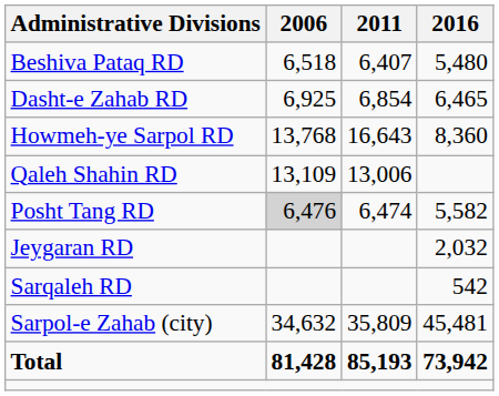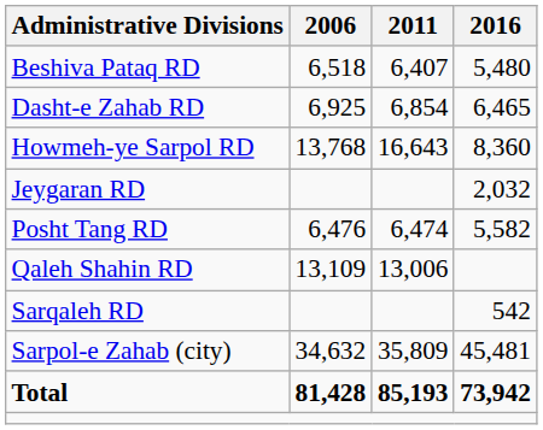 <table class="wikitable">
 <tr>
 <th>Administrative Divisions</th>
 <th>2006</th>
 <th>2011</th>
 <th>2016</th>
 </tr>
 <tr>
 <td><a href='#'>Beshiva Pataq RD</a></td>
 <td style="text-align: right;">6,518</td>
 <td style="text-align: right;">6,407</td>
 <td style="text-align: right;">5,480</td>
 </tr>
 <tr>
 <td><a href='#'>Dasht-e Zahab RD</a></td>
 <td style="text-align: right;">6,925</td>
 <td style="text-align: right;">6,854</td>
 <td style="text-align: right;">6,465</td>
 </tr>
 <tr>
 <td><a href='#'>Howmeh-ye Sarpol RD</a></td>
 <td style="text-align: right;">13,768</td>
 <td style="text-align: right;">16,643</td>
 <td style="text-align: right;">8,360</td>
 </tr>
 <tr>
+<td><a href='#'>Jeygaran RD</a></td>
+<td style="text-align: right;"></td>
+<td style="text-align: right;"></td>
+<td style="text-align: right;">2,032</td>
+</tr>
+<tr>
+<td><a href='#'>Posht Tang RD</a></td>
+<td style="text-align: right;">6,476</td>
+<td style="text-align: right;">6,474</td>
+<td style="text-align: right;">5,582</td>
+</tr>
+<tr>
 <td><a href='#'>Qaleh Shahin RD</a></td>
 <td style="text-align: right;">13,109</td>
 <td style="text-align: right;">13,006</td>
 <td style="text-align: right;"></td>
-</tr>
-<tr>
-<td><a href='#'>Posht Tang RD</a></td>
-<td style="background: lightgrey; text-align: right;">6,476</td>
-<td style="text-align: right;">6,474</td>
-<td style="text-align: right;">5,582</td>
-</tr>
-<tr>
-<td><a href='#'>Jeygaran RD</a></td>
-<td style="text-align: right;"></td>
-<td style="text-align: right;"></td>
-<td style="text-align: right;">2,032</td>
 </tr>
 <tr>
 <td><a href='#'>Sarqaleh RD</a></td>
 <td style="text-align: right;"></td>
 <td style="text-align: right;"></td>
 <td style="text-align: right;">542</td>
 </tr>
 <tr>
 <td><a href='#'>Sarpol-e Zahab</a> (city)</td>
 <td style="text-align: right;">34,632</td>
 <td style="text-align: right;">35,809</td>
 <td style="text-align: right;">45,481</td>
 </tr>
 <tr>
 <td><strong>Total</strong></td>
 <td style="text-align: right;"><strong>81,428</strong></td>
 <td style="text-align: right;"><strong>85,193</strong></td>
 <td style="text-align: right;"><strong>73,942</strong></td>
 </tr>
 <tr>
 <td colspan=4></td>
 </tr>
 </table>
